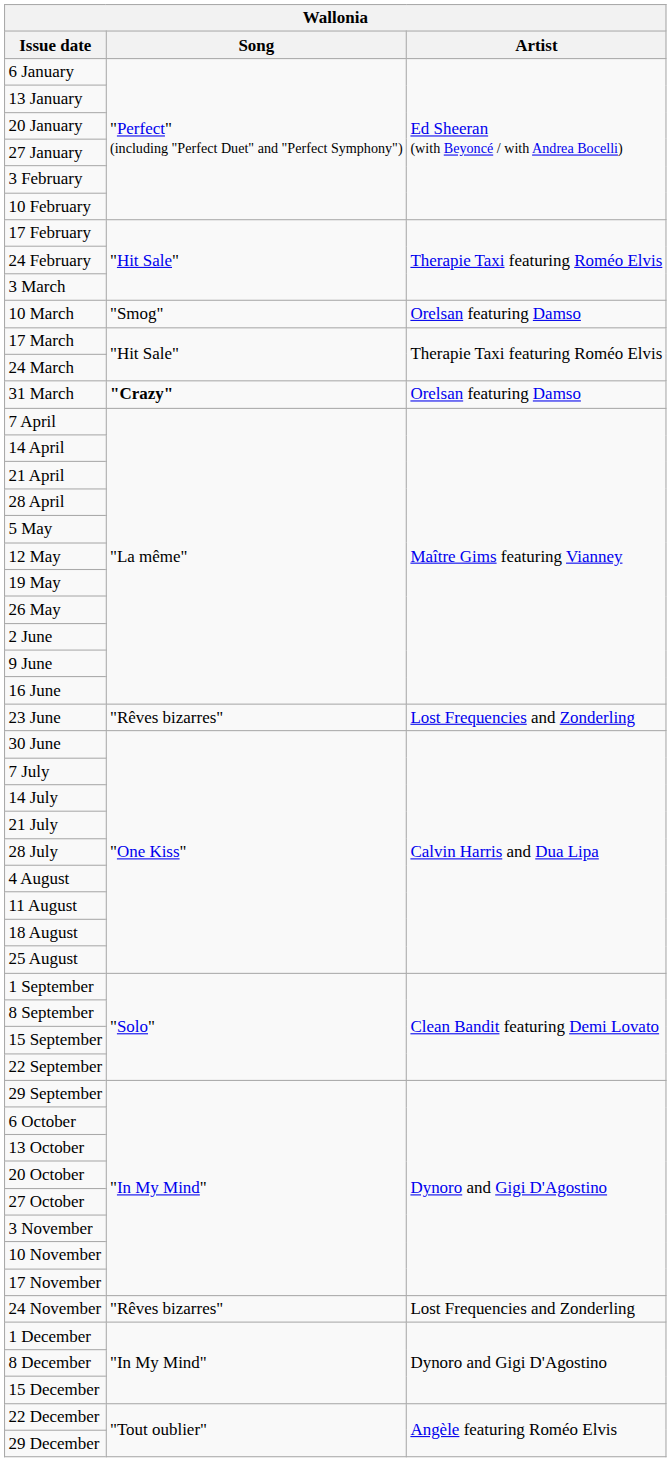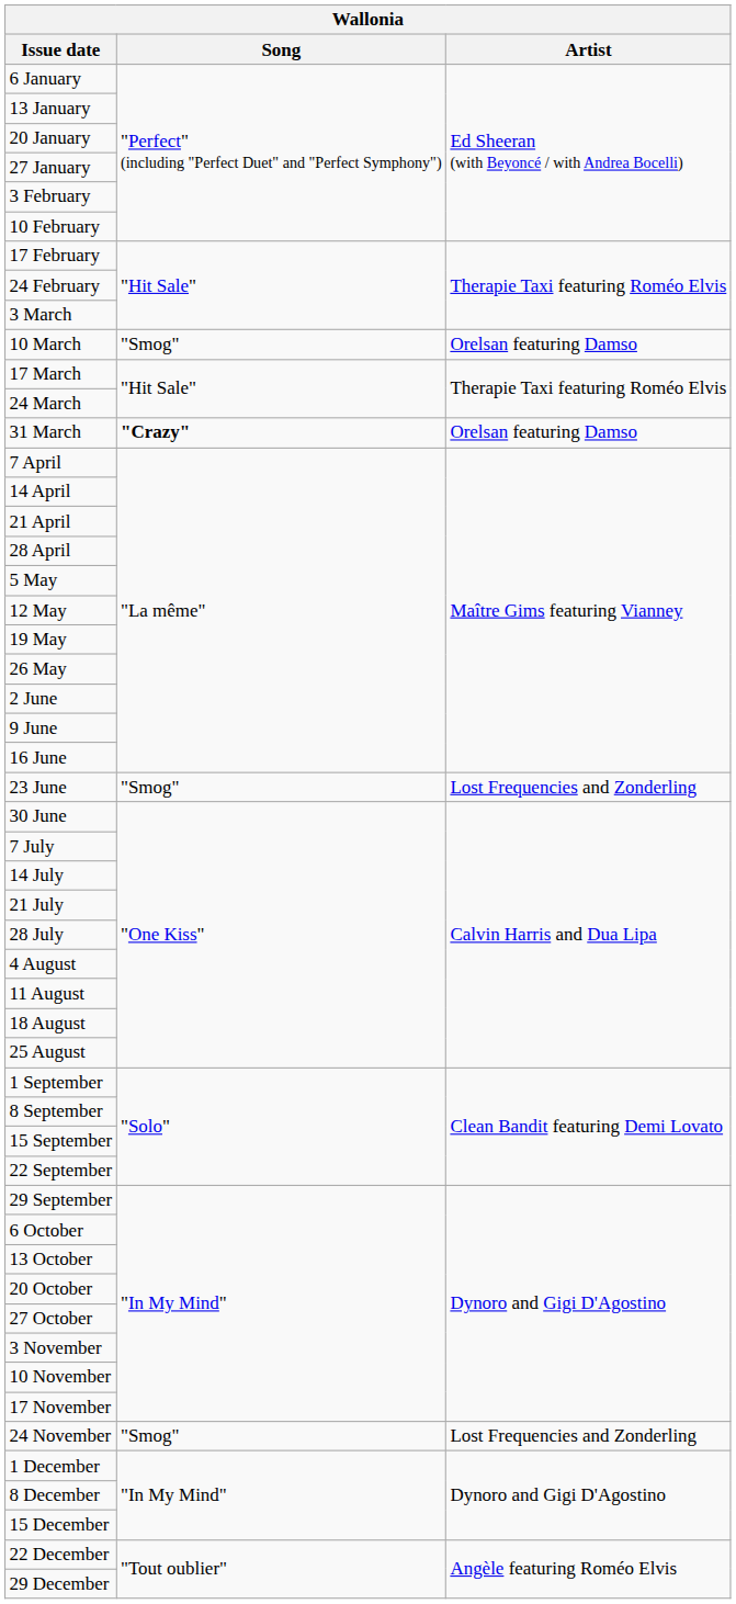 <table class="wikitable">
 <tr>
 <th colspan="4">Wallonia</th>
 </tr>
 <tr>
 <th>Issue date</th>
 <th>Song</th>
 <th>Artist</th>
 </tr>
 <tr>
 <td>6 January</td>
 <td rowspan="6">"<a href='#'>Perfect</a>"<br><small>(including "Perfect Duet" and "Perfect Symphony")</small></td>
 <td rowspan="6"><a href='#'>Ed Sheeran</a><br><small>(with <a href='#'>Beyoncé</a> / with <a href='#'>Andrea Bocelli</a>)</small></td>
 </tr>
 <tr>
 <td>13 January</td>
 </tr>
 <tr>
 <td>20 January</td>
 </tr>
 <tr>
 <td>27 January</td>
 </tr>
 <tr>
 <td>3 February</td>
 </tr>
 <tr>
 <td>10 February</td>
 </tr>
 <tr>
 <td>17 February</td>
 <td rowspan="3">"<a href='#'>Hit Sale</a>"</td>
 <td rowspan="3"><a href='#'>Therapie Taxi</a> featuring <a href='#'>Roméo Elvis</a></td>
 </tr>
 <tr>
 <td>24 February</td>
 </tr>
 <tr>
 <td>3 March</td>
 </tr>
 <tr>
 <td>10 March</td>
 <td>"Smog"</td>
 <td><a href='#'>Orelsan</a> featuring <a href='#'>Damso</a></td>
 </tr>
 <tr>
 <td>17 March</td>
 <td rowspan="2">"Hit Sale"</td>
 <td rowspan="2">Therapie Taxi featuring Roméo Elvis</td>
 </tr>
 <tr>
 <td>24 March</td>
 </tr>
 <tr>
 <td>31 March</td>
 <td><strong>"Crazy"</strong></td>
 <td><a href='#'>Orelsan</a> featuring <a href='#'>Damso</a></td>
 </tr>
 <tr>
 <td>7 April</td>
 <td rowspan="11">"La même"</td>
 <td rowspan="11"><a href='#'>Maître Gims</a> featuring <a href='#'>Vianney</a></td>
 </tr>
 <tr>
 <td>14 April</td>
 </tr>
 <tr>
 <td>21 April</td>
 </tr>
 <tr>
 <td>28 April</td>
 </tr>
 <tr>
 <td>5 May</td>
 </tr>
 <tr>
 <td>12 May</td>
 </tr>
 <tr>
 <td>19 May</td>
 </tr>
 <tr>
 <td>26 May</td>
 </tr>
 <tr>
 <td>2 June</td>
 </tr>
 <tr>
 <td>9 June</td>
 </tr>
 <tr>
 <td>16 June</td>
 </tr>
 <tr>
 <td>23 June</td>
-<td>"Rêves bizarres"</td>
+<td>"Smog"</td>
 <td><a href='#'>Lost Frequencies</a> and <a href='#'>Zonderling</a></td>
 </tr>
 <tr>
 <td>30 June</td>
 <td rowspan="9">"<a href='#'>One Kiss</a>"</td>
 <td rowspan="9"><a href='#'>Calvin Harris</a> and <a href='#'>Dua Lipa</a></td>
 </tr>
 <tr>
 <td>7 July</td>
 </tr>
 <tr>
 <td>14 July</td>
 </tr>
 <tr>
 <td>21 July</td>
 </tr>
 <tr>
 <td>28 July</td>
 </tr>
 <tr>
 <td>4 August</td>
 </tr>
 <tr>
 <td>11 August</td>
 </tr>
 <tr>
 <td>18 August</td>
 </tr>
 <tr>
 <td>25 August</td>
 </tr>
 <tr>
 <td>1 September</td>
 <td rowspan="4">"<a href='#'>Solo</a>"</td>
 <td rowspan="4"><a href='#'>Clean Bandit</a> featuring <a href='#'>Demi Lovato</a></td>
 </tr>
 <tr>
 <td>8 September</td>
 </tr>
 <tr>
 <td>15 September</td>
 </tr>
 <tr>
 <td>22 September</td>
 </tr>
 <tr>
 <td>29 September</td>
 <td rowspan="8">"<a href='#'>In My Mind</a>"</td>
 <td rowspan="8"><a href='#'>Dynoro</a> and <a href='#'>Gigi D'Agostino</a></td>
 </tr>
 <tr>
 <td>6 October</td>
 </tr>
 <tr>
 <td>13 October</td>
 </tr>
 <tr>
 <td>20 October</td>
 </tr>
 <tr>
 <td>27 October</td>
 </tr>
 <tr>
 <td>3 November</td>
 </tr>
 <tr>
 <td>10 November</td>
 </tr>
 <tr>
 <td>17 November</td>
 </tr>
 <tr>
 <td>24 November</td>
-<td>"Rêves bizarres"</td>
+<td>"Smog"</td>
 <td>Lost Frequencies and Zonderling</td>
 </tr>
 <tr>
 <td>1 December</td>
 <td rowspan="3">"In My Mind"</td>
 <td rowspan="3">Dynoro and Gigi D'Agostino</td>
 </tr>
 <tr>
 <td>8 December</td>
 </tr>
 <tr>
 <td>15 December</td>
 </tr>
 <tr>
 <td>22 December</td>
 <td rowspan="2">"Tout oublier"</td>
 <td rowspan="2"><a href='#'>Angèle</a> featuring Roméo Elvis</td>
 </tr>
 <tr>
 <td>29 December</td>
 </tr>
 </table>
